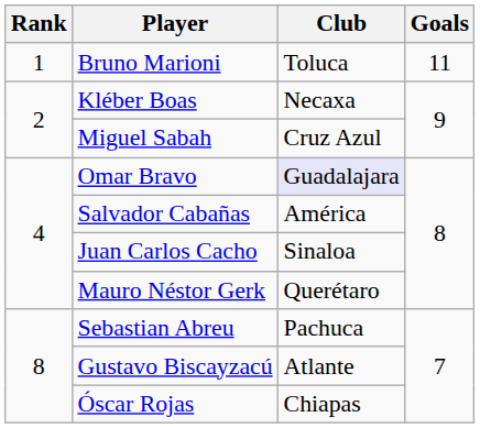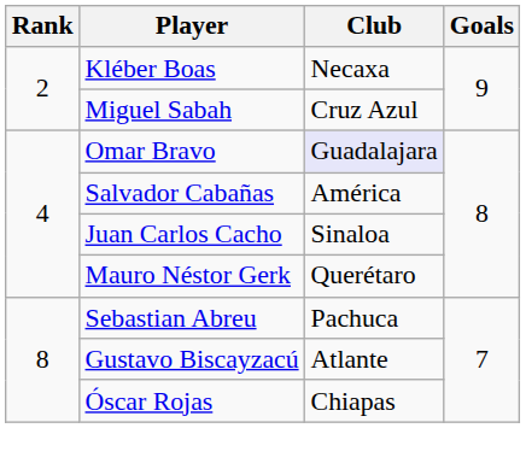 <table class="wikitable">
 <tr>
 <th>Rank</th>
 <th>Player</th>
 <th>Club</th>
 <th>Goals</th>
-</tr>
-<tr>
-<td align=center rowspan=1>1</td>
-<td> <a href='#'>Bruno Marioni</a></td>
-<td>Toluca</td>
-<td align=center rowspan=1>11</td>
 </tr>
 <tr>
 <td align=center rowspan=2>2</td>
 <td> <a href='#'>Kléber Boas</a></td>
 <td>Necaxa</td>
 <td align=center rowspan=2>9</td>
 </tr>
 <tr>
 <td> <a href='#'>Miguel Sabah</a></td>
 <td>Cruz Azul</td>
 </tr>
 <tr>
 <td align=center rowspan=4>4</td>
 <td> <a href='#'>Omar Bravo</a></td>
 <td style="background: lavender;">Guadalajara</td>
 <td align=center rowspan=4>8</td>
 </tr>
 <tr>
 <td> <a href='#'>Salvador Cabañas</a></td>
 <td>América</td>
 </tr>
 <tr>
 <td> <a href='#'>Juan Carlos Cacho</a></td>
 <td>Sinaloa</td>
 </tr>
 <tr>
 <td> <a href='#'>Mauro Néstor Gerk</a></td>
 <td>Querétaro</td>
 </tr>
 <tr>
 <td align=center rowspan=3>8</td>
 <td> <a href='#'>Sebastian Abreu</a></td>
 <td>Pachuca</td>
 <td align=center rowspan=3>7</td>
 </tr>
 <tr>
 <td> <a href='#'>Gustavo Biscayzacú</a></td>
 <td>Atlante</td>
 </tr>
 <tr>
 <td> <a href='#'>Óscar Rojas</a></td>
 <td>Chiapas</td>
 </tr>
 </table>
